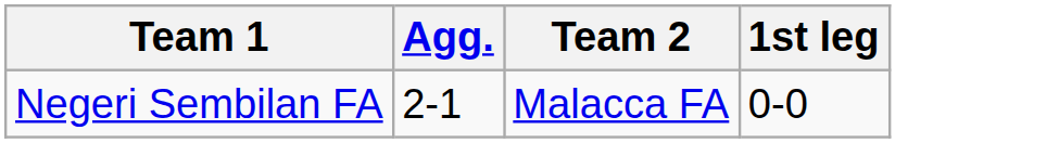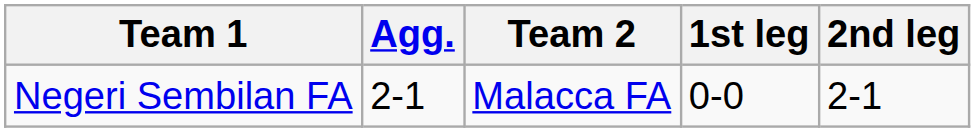 <table class="wikitable">
 <tr>
 <th>Team 1</th>
 <th><a href='#'><abbr>Agg.</abbr></a></th>
 <th>Team 2</th>
 <th>1st leg</th>
+<th>2nd leg</th>
 </tr>
 <tr>
 <td><a href='#'>Negeri Sembilan FA</a></td>
 <td>2-1</td>
 <td><a href='#'>Malacca FA</a></td>
 <td>0-0</td>
+<td>2-1</td>
 </tr>
 </table>
